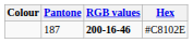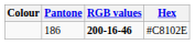 <table class="wikitable">
 <tr>
 <th>Colour</th>
 <th><a href='#'>Pantone</a></th>
 <th><a href='#'>RGB values</a></th>
 <th><a href='#'>Hex</a></th>
 </tr>
 <tr>
 <td nowrap></td>
-<td>187</td>
+<td>186</td>
 <td><strong>200-16-46</strong></td>
 <td>#C8102E</td>
 </tr>
 </table>
